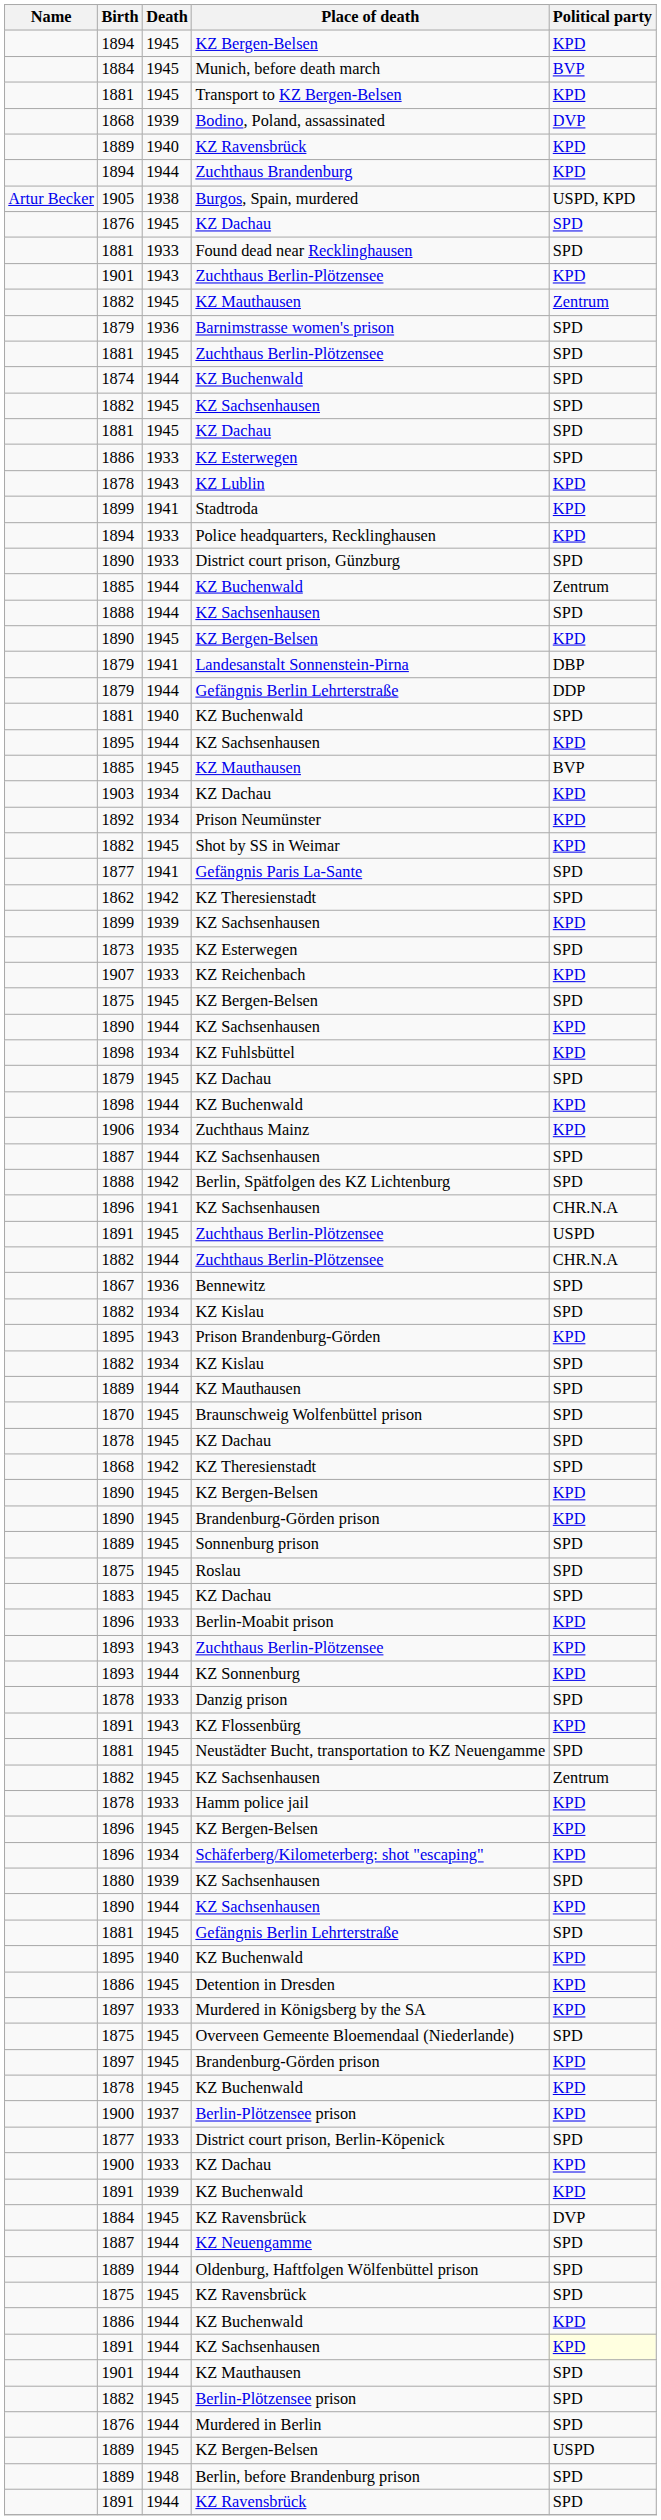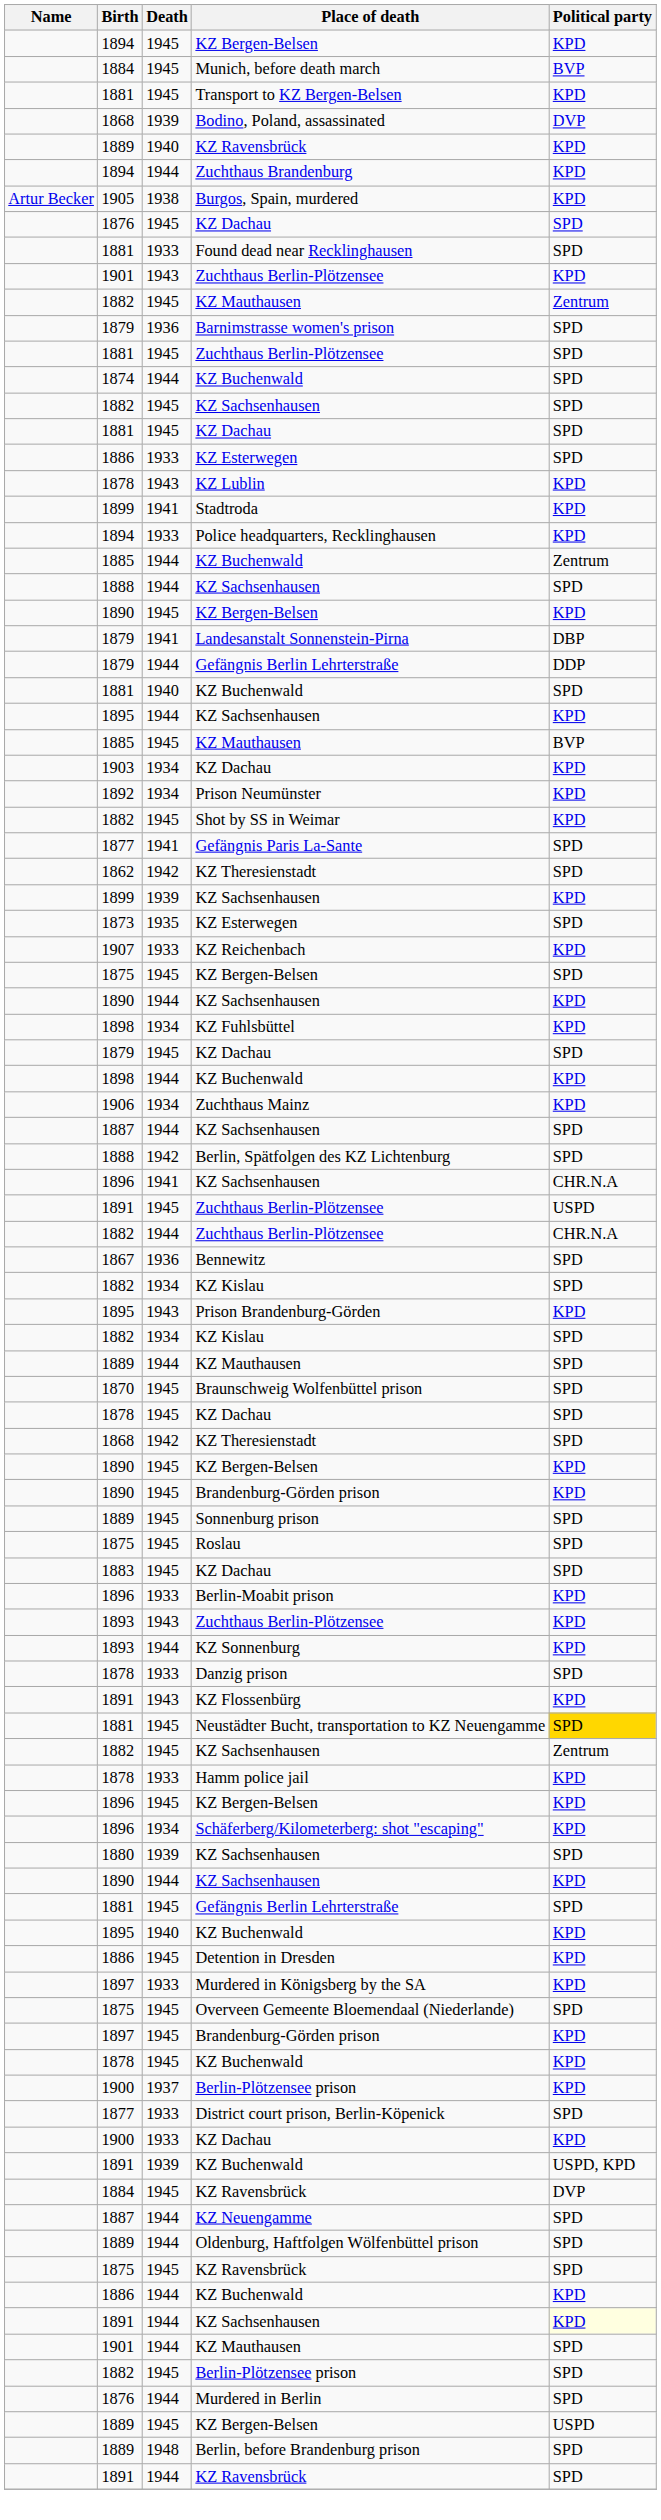 <table class="wikitable sortable">
 <tr>
 <th>Name</th>
 <th>Birth</th>
 <th>Death</th>
 <th>Place of death</th>
 <th>Political party</th>
 </tr>
 <tr>
 <td></td>
 <td>1894</td>
 <td>1945</td>
 <td><a href='#'>KZ Bergen-Belsen</a></td>
 <td><a href='#'>KPD</a></td>
 </tr>
 <tr>
 <td></td>
 <td>1884</td>
 <td>1945</td>
 <td>Munich, before death march</td>
 <td><a href='#'>BVP</a></td>
 </tr>
 <tr>
 <td></td>
 <td>1881</td>
 <td>1945</td>
 <td>Transport to <a href='#'>KZ Bergen-Belsen</a></td>
 <td><a href='#'>KPD</a></td>
 </tr>
 <tr>
 <td></td>
 <td>1868</td>
 <td>1939</td>
 <td><a href='#'>Bodino</a>, Poland, assassinated</td>
 <td><a href='#'>DVP</a></td>
 </tr>
 <tr>
 <td></td>
 <td>1889</td>
 <td>1940</td>
 <td><a href='#'>KZ Ravensbrück</a></td>
 <td><a href='#'>KPD</a></td>
 </tr>
 <tr>
 <td></td>
 <td>1894</td>
 <td>1944</td>
 <td><a href='#'>Zuchthaus Brandenburg</a></td>
 <td><a href='#'>KPD</a></td>
 </tr>
 <tr>
 <td><a href='#'>Artur Becker</a></td>
 <td>1905</td>
 <td>1938</td>
 <td><a href='#'>Burgos</a>, Spain, murdered</td>
-<td>USPD, KPD</td>
+<td><a href='#'>KPD</a></td>
 </tr>
 <tr>
 <td></td>
 <td>1876</td>
 <td>1945</td>
 <td><a href='#'>KZ Dachau</a></td>
 <td><a href='#'>SPD</a></td>
 </tr>
 <tr>
 <td></td>
 <td>1881</td>
 <td>1933</td>
 <td>Found dead near <a href='#'>Recklinghausen</a></td>
 <td>SPD</td>
 </tr>
 <tr>
 <td></td>
 <td>1901</td>
 <td>1943</td>
 <td><a href='#'>Zuchthaus Berlin-Plötzensee</a></td>
 <td><a href='#'>KPD</a></td>
 </tr>
 <tr>
 <td></td>
 <td>1882</td>
 <td>1945</td>
 <td><a href='#'>KZ Mauthausen</a></td>
 <td><a href='#'>Zentrum</a></td>
 </tr>
 <tr>
 <td></td>
 <td>1879</td>
 <td>1936</td>
 <td><a href='#'>Barnimstrasse women's prison</a></td>
 <td>SPD</td>
 </tr>
 <tr>
 <td></td>
 <td>1881</td>
 <td>1945</td>
 <td><a href='#'>Zuchthaus Berlin-Plötzensee</a></td>
 <td>SPD</td>
 </tr>
 <tr>
 <td></td>
 <td>1874</td>
 <td>1944</td>
 <td><a href='#'>KZ Buchenwald</a></td>
 <td>SPD</td>
 </tr>
 <tr>
 <td></td>
 <td>1882</td>
 <td>1945</td>
 <td><a href='#'>KZ Sachsenhausen</a></td>
 <td>SPD</td>
 </tr>
 <tr>
 <td></td>
 <td>1881</td>
 <td>1945</td>
 <td><a href='#'>KZ Dachau</a></td>
 <td>SPD</td>
 </tr>
 <tr>
 <td></td>
 <td>1886</td>
 <td>1933</td>
 <td><a href='#'>KZ Esterwegen</a></td>
 <td>SPD</td>
 </tr>
 <tr>
 <td></td>
 <td>1878</td>
 <td>1943</td>
 <td><a href='#'>KZ Lublin</a></td>
 <td><a href='#'>KPD</a></td>
 </tr>
 <tr>
 <td></td>
 <td>1899</td>
 <td>1941</td>
 <td>Stadtroda</td>
 <td><a href='#'>KPD</a></td>
 </tr>
 <tr>
 <td></td>
 <td>1894</td>
 <td>1933</td>
 <td>Police headquarters, Recklinghausen</td>
 <td><a href='#'>KPD</a></td>
-</tr>
-<tr>
-<td></td>
-<td>1890</td>
-<td>1933</td>
-<td>District court prison, Günzburg</td>
-<td>SPD</td>
 </tr>
 <tr>
 <td></td>
 <td>1885</td>
 <td>1944</td>
 <td><a href='#'>KZ Buchenwald</a></td>
 <td>Zentrum</td>
 </tr>
 <tr>
 <td></td>
 <td>1888</td>
 <td>1944</td>
 <td><a href='#'>KZ Sachsenhausen</a></td>
 <td>SPD</td>
 </tr>
 <tr>
 <td></td>
 <td>1890</td>
 <td>1945</td>
 <td><a href='#'>KZ Bergen-Belsen</a></td>
 <td><a href='#'>KPD</a></td>
 </tr>
 <tr>
 <td></td>
 <td>1879</td>
 <td>1941</td>
 <td><a href='#'>Landesanstalt Sonnenstein-Pirna</a></td>
 <td>DBP</td>
 </tr>
 <tr>
 <td></td>
 <td>1879</td>
 <td>1944</td>
 <td><a href='#'>Gefängnis Berlin Lehrterstraße</a></td>
 <td>DDP</td>
 </tr>
 <tr>
 <td></td>
 <td>1881</td>
 <td>1940</td>
 <td>KZ Buchenwald</td>
 <td>SPD</td>
 </tr>
 <tr>
 <td></td>
 <td>1895</td>
 <td>1944</td>
 <td>KZ Sachsenhausen</td>
 <td><a href='#'>KPD</a></td>
 </tr>
 <tr>
 <td></td>
 <td>1885</td>
 <td>1945</td>
 <td><a href='#'>KZ Mauthausen</a></td>
 <td>BVP</td>
 </tr>
 <tr>
 <td></td>
 <td>1903</td>
 <td>1934</td>
 <td>KZ Dachau</td>
 <td><a href='#'>KPD</a></td>
 </tr>
 <tr>
 <td></td>
 <td>1892</td>
 <td>1934</td>
 <td>Prison Neumünster</td>
 <td><a href='#'>KPD</a></td>
 </tr>
 <tr>
 <td></td>
 <td>1882</td>
 <td>1945</td>
 <td>Shot by SS in Weimar</td>
 <td><a href='#'>KPD</a></td>
 </tr>
 <tr>
 <td></td>
 <td>1877</td>
 <td>1941</td>
 <td><a href='#'>Gefängnis Paris La-Sante</a></td>
 <td>SPD</td>
 </tr>
 <tr>
 <td></td>
 <td>1862</td>
 <td>1942</td>
 <td>KZ Theresienstadt</td>
 <td>SPD</td>
 </tr>
 <tr>
 <td></td>
 <td>1899</td>
 <td>1939</td>
 <td>KZ Sachsenhausen</td>
 <td><a href='#'>KPD</a></td>
 </tr>
 <tr>
 <td></td>
 <td>1873</td>
 <td>1935</td>
 <td>KZ Esterwegen</td>
 <td>SPD</td>
 </tr>
 <tr>
 <td></td>
 <td>1907</td>
 <td>1933</td>
 <td>KZ Reichenbach</td>
 <td><a href='#'>KPD</a></td>
 </tr>
 <tr>
 <td></td>
 <td>1875</td>
 <td>1945</td>
 <td>KZ Bergen-Belsen</td>
 <td>SPD</td>
 </tr>
 <tr>
 <td></td>
 <td>1890</td>
 <td>1944</td>
 <td>KZ Sachsenhausen</td>
 <td><a href='#'>KPD</a></td>
 </tr>
 <tr>
 <td></td>
 <td>1898</td>
 <td>1934</td>
 <td>KZ Fuhlsbüttel</td>
 <td><a href='#'>KPD</a></td>
 </tr>
 <tr>
 <td></td>
 <td>1879</td>
 <td>1945</td>
 <td>KZ Dachau</td>
 <td>SPD</td>
 </tr>
 <tr>
 <td></td>
 <td>1898</td>
 <td>1944</td>
 <td>KZ Buchenwald</td>
 <td><a href='#'>KPD</a></td>
 </tr>
 <tr>
 <td></td>
 <td>1906</td>
 <td>1934</td>
 <td>Zuchthaus Mainz</td>
 <td><a href='#'>KPD</a></td>
 </tr>
 <tr>
 <td></td>
 <td>1887</td>
 <td>1944</td>
 <td>KZ Sachsenhausen</td>
 <td>SPD</td>
 </tr>
 <tr>
 <td></td>
 <td>1888</td>
 <td>1942</td>
 <td>Berlin, Spätfolgen des KZ Lichtenburg</td>
 <td>SPD</td>
 </tr>
 <tr>
 <td></td>
 <td>1896</td>
 <td>1941</td>
 <td>KZ Sachsenhausen</td>
 <td>CHR.N.A</td>
 </tr>
 <tr>
 <td></td>
 <td>1891</td>
 <td>1945</td>
 <td><a href='#'>Zuchthaus Berlin-Plötzensee</a></td>
 <td>USPD</td>
 </tr>
 <tr>
 <td></td>
 <td>1882</td>
 <td>1944</td>
 <td><a href='#'>Zuchthaus Berlin-Plötzensee</a></td>
 <td>CHR.N.A</td>
 </tr>
 <tr>
 <td></td>
 <td>1867</td>
 <td>1936</td>
 <td>Bennewitz</td>
 <td>SPD</td>
 </tr>
 <tr>
 <td></td>
 <td>1882</td>
 <td>1934</td>
 <td>KZ Kislau</td>
 <td>SPD</td>
 </tr>
 <tr>
 <td></td>
 <td>1895</td>
 <td>1943</td>
 <td>Prison Brandenburg-Görden</td>
 <td><a href='#'>KPD</a></td>
 </tr>
 <tr>
 <td></td>
 <td>1882</td>
 <td>1934</td>
 <td>KZ Kislau</td>
 <td>SPD</td>
 </tr>
 <tr>
 <td></td>
 <td>1889</td>
 <td>1944</td>
 <td>KZ Mauthausen</td>
 <td>SPD</td>
 </tr>
 <tr>
 <td></td>
 <td>1870</td>
 <td>1945</td>
 <td>Braunschweig Wolfenbüttel prison</td>
 <td>SPD</td>
 </tr>
 <tr>
 <td></td>
 <td>1878</td>
 <td>1945</td>
 <td>KZ Dachau</td>
 <td>SPD</td>
 </tr>
 <tr>
 <td></td>
 <td>1868</td>
 <td>1942</td>
 <td>KZ Theresienstadt</td>
 <td>SPD</td>
 </tr>
 <tr>
 <td></td>
 <td>1890</td>
 <td>1945</td>
 <td>KZ Bergen-Belsen</td>
 <td><a href='#'>KPD</a></td>
 </tr>
 <tr>
 <td></td>
 <td>1890</td>
 <td>1945</td>
 <td>Brandenburg-Görden prison</td>
 <td><a href='#'>KPD</a></td>
 </tr>
 <tr>
 <td></td>
 <td>1889</td>
 <td>1945</td>
 <td>Sonnenburg prison</td>
 <td>SPD</td>
 </tr>
 <tr>
 <td></td>
 <td>1875</td>
 <td>1945</td>
 <td>Roslau</td>
 <td>SPD</td>
 </tr>
 <tr>
 <td></td>
 <td>1883</td>
 <td>1945</td>
 <td>KZ Dachau</td>
 <td>SPD</td>
 </tr>
 <tr>
 <td></td>
 <td>1896</td>
 <td>1933</td>
 <td>Berlin-Moabit prison</td>
 <td><a href='#'>KPD</a></td>
 </tr>
 <tr>
 <td></td>
 <td>1893</td>
 <td>1943</td>
 <td><a href='#'>Zuchthaus Berlin-Plötzensee</a></td>
 <td><a href='#'>KPD</a></td>
 </tr>
 <tr>
 <td></td>
 <td>1893</td>
 <td>1944</td>
 <td>KZ Sonnenburg</td>
 <td><a href='#'>KPD</a></td>
 </tr>
 <tr>
 <td></td>
 <td>1878</td>
 <td>1933</td>
 <td>Danzig prison</td>
 <td>SPD</td>
 </tr>
 <tr>
 <td></td>
 <td>1891</td>
 <td>1943</td>
 <td>KZ Flossenbürg</td>
 <td><a href='#'>KPD</a></td>
 </tr>
 <tr>
 <td></td>
 <td>1881</td>
 <td>1945</td>
 <td>Neustädter Bucht, transportation to KZ Neuengamme</td>
-<td>SPD</td>
+<td style="background: gold;">SPD</td>
 </tr>
 <tr>
 <td></td>
 <td>1882</td>
 <td>1945</td>
 <td>KZ Sachsenhausen</td>
 <td>Zentrum</td>
 </tr>
 <tr>
 <td></td>
 <td>1878</td>
 <td>1933</td>
 <td>Hamm police jail</td>
 <td><a href='#'>KPD</a></td>
 </tr>
 <tr>
 <td></td>
 <td>1896</td>
 <td>1945</td>
 <td>KZ Bergen-Belsen</td>
 <td><a href='#'>KPD</a></td>
 </tr>
 <tr>
 <td></td>
 <td>1896</td>
 <td>1934</td>
 <td><a href='#'>Schäferberg/Kilometerberg: shot "escaping"</a></td>
 <td><a href='#'>KPD</a></td>
 </tr>
 <tr>
 <td></td>
 <td>1880</td>
 <td>1939</td>
 <td>KZ Sachsenhausen</td>
 <td>SPD</td>
 </tr>
 <tr>
 <td></td>
 <td>1890</td>
 <td>1944</td>
 <td><a href='#'>KZ Sachsenhausen</a></td>
 <td><a href='#'>KPD</a></td>
 </tr>
 <tr>
 <td></td>
 <td>1881</td>
 <td>1945</td>
 <td><a href='#'>Gefängnis Berlin Lehrterstraße</a></td>
 <td>SPD</td>
 </tr>
 <tr>
 <td></td>
 <td>1895</td>
 <td>1940</td>
 <td>KZ Buchenwald</td>
 <td><a href='#'>KPD</a></td>
 </tr>
 <tr>
 <td></td>
 <td>1886</td>
 <td>1945</td>
 <td>Detention in Dresden</td>
 <td><a href='#'>KPD</a></td>
 </tr>
 <tr>
 <td></td>
 <td>1897</td>
 <td>1933</td>
 <td>Murdered in Königsberg by the SA</td>
 <td><a href='#'>KPD</a></td>
 </tr>
 <tr>
 <td></td>
 <td>1875</td>
 <td>1945</td>
 <td>Overveen Gemeente Bloemendaal (Niederlande)</td>
 <td>SPD</td>
 </tr>
 <tr>
 <td></td>
 <td>1897</td>
 <td>1945</td>
 <td>Brandenburg-Görden prison</td>
 <td><a href='#'>KPD</a></td>
 </tr>
 <tr>
 <td></td>
 <td>1878</td>
 <td>1945</td>
 <td>KZ Buchenwald</td>
 <td><a href='#'>KPD</a></td>
 </tr>
 <tr>
 <td></td>
 <td>1900</td>
 <td>1937</td>
 <td><a href='#'>Berlin-Plötzensee</a> prison</td>
 <td><a href='#'>KPD</a></td>
 </tr>
 <tr>
 <td></td>
 <td>1877</td>
 <td>1933</td>
 <td>District court prison, Berlin-Köpenick</td>
 <td>SPD</td>
 </tr>
 <tr>
 <td></td>
 <td>1900</td>
 <td>1933</td>
 <td>KZ Dachau</td>
 <td><a href='#'>KPD</a></td>
 </tr>
 <tr>
 <td></td>
 <td>1891</td>
 <td>1939</td>
 <td>KZ Buchenwald</td>
-<td><a href='#'>KPD</a></td>
+<td>USPD, KPD</td>
 </tr>
 <tr>
 <td></td>
 <td>1884</td>
 <td>1945</td>
 <td>KZ Ravensbrück</td>
 <td>DVP</td>
 </tr>
 <tr>
 <td></td>
 <td>1887</td>
 <td>1944</td>
 <td><a href='#'>KZ Neuengamme</a></td>
 <td>SPD</td>
 </tr>
 <tr>
 <td></td>
 <td>1889</td>
 <td>1944</td>
 <td>Oldenburg, Haftfolgen Wölfenbüttel prison</td>
 <td>SPD</td>
 </tr>
 <tr>
 <td></td>
 <td>1875</td>
 <td>1945</td>
 <td>KZ Ravensbrück</td>
 <td>SPD</td>
 </tr>
 <tr>
 <td></td>
 <td>1886</td>
 <td>1944</td>
 <td>KZ Buchenwald</td>
 <td><a href='#'>KPD</a></td>
 </tr>
 <tr>
 <td></td>
 <td>1891</td>
 <td>1944</td>
 <td>KZ Sachsenhausen</td>
 <td style="background: lightyellow;"><a href='#'>KPD</a></td>
 </tr>
 <tr>
 <td></td>
 <td>1901</td>
 <td>1944</td>
 <td>KZ Mauthausen</td>
 <td>SPD</td>
 </tr>
 <tr>
 <td></td>
 <td>1882</td>
 <td>1945</td>
 <td><a href='#'>Berlin-Plötzensee</a> prison</td>
 <td>SPD</td>
 </tr>
 <tr>
 <td></td>
 <td>1876</td>
 <td>1944</td>
 <td>Murdered in Berlin</td>
 <td>SPD</td>
 </tr>
 <tr>
 <td></td>
 <td>1889</td>
 <td>1945</td>
 <td>KZ Bergen-Belsen</td>
 <td>USPD</td>
 </tr>
 <tr>
 <td></td>
 <td>1889</td>
 <td>1948</td>
 <td>Berlin, before Brandenburg prison</td>
 <td>SPD</td>
 </tr>
 <tr>
 <td></td>
 <td>1891</td>
 <td>1944</td>
 <td><a href='#'>KZ Ravensbrück</a></td>
 <td>SPD</td>
 </tr>
 <tr>
 </tr>
 </table>
